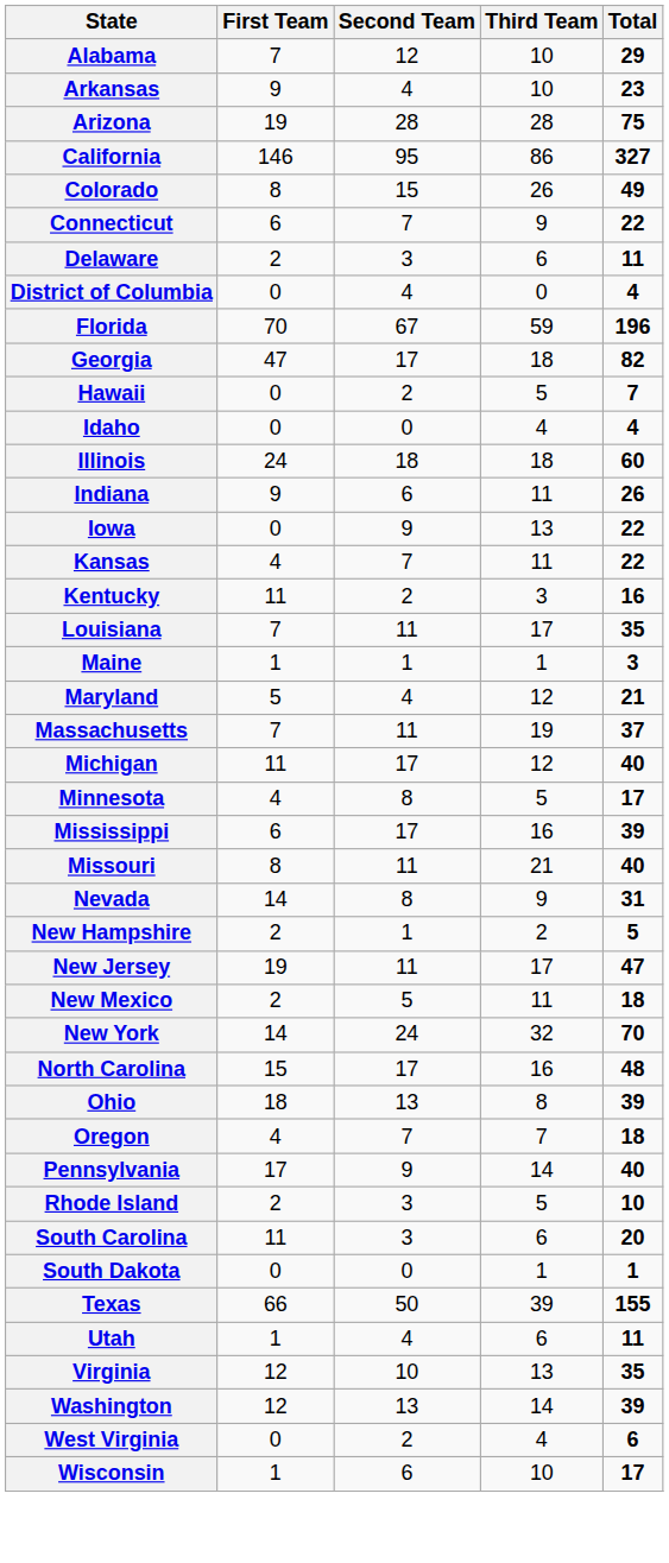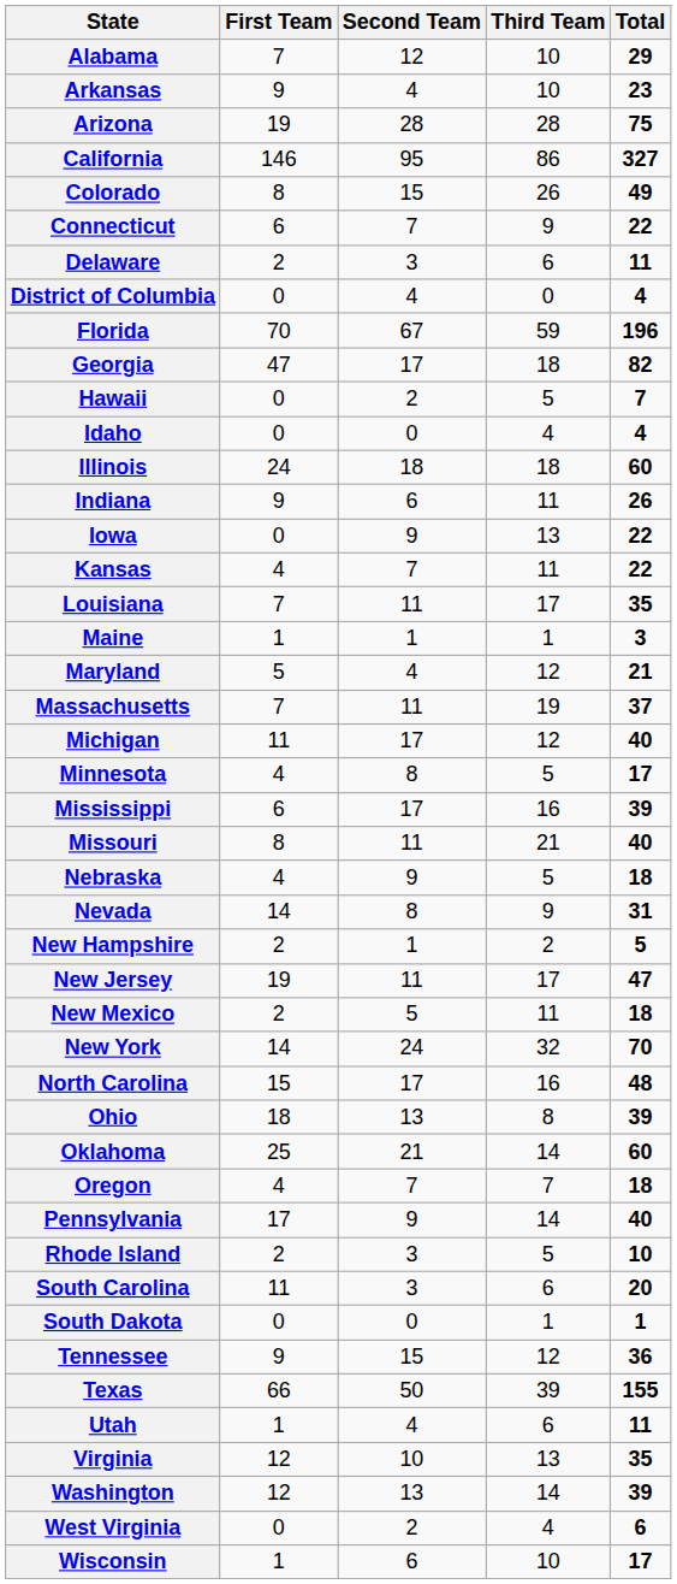 <table class="wikitable sortable" style="text-align:center">
 <tr>
 <th>State</th>
 <th>First Team</th>
 <th>Second Team</th>
 <th>Third Team</th>
 <th>Total</th>
 </tr>
 <tr>
 <th><a href='#'>Alabama</a></th>
 <td>7</td>
 <td>12</td>
 <td>10</td>
 <td><strong>29</strong></td>
 </tr>
 <tr>
 <th><a href='#'>Arkansas</a></th>
 <td>9</td>
 <td>4</td>
 <td>10</td>
 <td><strong>23</strong></td>
 </tr>
 <tr>
 <th><a href='#'>Arizona</a></th>
 <td>19</td>
 <td>28</td>
 <td>28</td>
 <td><strong>75</strong></td>
 </tr>
 <tr>
 <th><a href='#'>California</a></th>
 <td>146</td>
 <td>95</td>
 <td>86</td>
 <td><strong>327</strong></td>
 </tr>
 <tr>
 <th><a href='#'>Colorado</a></th>
 <td>8</td>
 <td>15</td>
 <td>26</td>
 <td><strong>49</strong></td>
 </tr>
 <tr>
 <th><a href='#'>Connecticut</a></th>
 <td>6</td>
 <td>7</td>
 <td>9</td>
 <td><strong>22</strong></td>
 </tr>
 <tr>
 <th><a href='#'>Delaware</a></th>
 <td>2</td>
 <td>3</td>
 <td>6</td>
 <td><strong>11</strong></td>
 </tr>
 <tr>
 <th><a href='#'>District of Columbia</a></th>
 <td>0</td>
 <td>4</td>
 <td>0</td>
 <td><strong>4</strong></td>
 </tr>
 <tr>
 <th><a href='#'>Florida</a></th>
 <td>70</td>
 <td>67</td>
 <td>59</td>
 <td><strong>196</strong></td>
 </tr>
 <tr>
 <th><a href='#'>Georgia</a></th>
 <td>47</td>
 <td>17</td>
 <td>18</td>
 <td><strong>82</strong></td>
 </tr>
 <tr>
 <th><a href='#'>Hawaii</a></th>
 <td>0</td>
 <td>2</td>
 <td>5</td>
 <td><strong>7</strong></td>
 </tr>
 <tr>
 <th><a href='#'>Idaho</a></th>
 <td>0</td>
 <td>0</td>
 <td>4</td>
 <td><strong>4</strong></td>
 </tr>
 <tr>
 <th><a href='#'>Illinois</a></th>
 <td>24</td>
 <td>18</td>
 <td>18</td>
 <td><strong>60</strong></td>
 </tr>
 <tr>
 <th><a href='#'>Indiana</a></th>
 <td>9</td>
 <td>6</td>
 <td>11</td>
 <td><strong>26</strong></td>
 </tr>
 <tr>
 <th><a href='#'>Iowa</a></th>
 <td>0</td>
 <td>9</td>
 <td>13</td>
 <td><strong>22</strong></td>
 </tr>
 <tr>
 <th><a href='#'>Kansas</a></th>
 <td>4</td>
 <td>7</td>
 <td>11</td>
 <td><strong>22</strong></td>
 </tr>
 <tr>
-<th><a href='#'>Kentucky</a></th>
-<td>11</td>
-<td>2</td>
-<td>3</td>
-<td><strong>16</strong></td>
-</tr>
-<tr>
 <th><a href='#'>Louisiana</a></th>
 <td>7</td>
 <td>11</td>
 <td>17</td>
 <td><strong>35</strong></td>
 </tr>
 <tr>
 <th><a href='#'>Maine</a></th>
 <td>1</td>
 <td>1</td>
 <td>1</td>
 <td><strong>3</strong></td>
 </tr>
 <tr>
 <th><a href='#'>Maryland</a></th>
 <td>5</td>
 <td>4</td>
 <td>12</td>
 <td><strong>21</strong></td>
 </tr>
 <tr>
 <th><a href='#'>Massachusetts</a></th>
 <td>7</td>
 <td>11</td>
 <td>19</td>
 <td><strong>37</strong></td>
 </tr>
 <tr>
 <th><a href='#'>Michigan</a></th>
 <td>11</td>
 <td>17</td>
 <td>12</td>
 <td><strong>40</strong></td>
 </tr>
 <tr>
 <th><a href='#'>Minnesota</a></th>
 <td>4</td>
 <td>8</td>
 <td>5</td>
 <td><strong>17</strong></td>
 </tr>
 <tr>
 <th><a href='#'>Mississippi</a></th>
 <td>6</td>
 <td>17</td>
 <td>16</td>
 <td><strong>39</strong></td>
 </tr>
 <tr>
 <th><a href='#'>Missouri</a></th>
 <td>8</td>
 <td>11</td>
 <td>21</td>
 <td><strong>40</strong></td>
 </tr>
 <tr>
+<th><a href='#'>Nebraska</a></th>
+<td>4</td>
+<td>9</td>
+<td>5</td>
+<td><strong>18</strong></td>
+</tr>
+<tr>
 <th><a href='#'>Nevada</a></th>
 <td>14</td>
 <td>8</td>
 <td>9</td>
 <td><strong>31</strong></td>
 </tr>
 <tr>
 <th><a href='#'>New Hampshire</a></th>
 <td>2</td>
 <td>1</td>
 <td>2</td>
 <td><strong>5</strong></td>
 </tr>
 <tr>
 <th><a href='#'>New Jersey</a></th>
 <td>19</td>
 <td>11</td>
 <td>17</td>
 <td><strong>47</strong></td>
 </tr>
 <tr>
 <th><a href='#'>New Mexico</a></th>
 <td>2</td>
 <td>5</td>
 <td>11</td>
 <td><strong>18</strong></td>
 </tr>
 <tr>
 <th><a href='#'>New York</a></th>
 <td>14</td>
 <td>24</td>
 <td>32</td>
 <td><strong>70</strong></td>
 </tr>
 <tr>
 <th><a href='#'>North Carolina</a></th>
 <td>15</td>
 <td>17</td>
 <td>16</td>
 <td><strong>48</strong></td>
 </tr>
 <tr>
 <th><a href='#'>Ohio</a></th>
 <td>18</td>
 <td>13</td>
 <td>8</td>
 <td><strong>39</strong></td>
 </tr>
 <tr>
+<th><a href='#'>Oklahoma</a></th>
+<td>25</td>
+<td>21</td>
+<td>14</td>
+<td><strong>60</strong></td>
+</tr>
+<tr>
 <th><a href='#'>Oregon</a></th>
 <td>4</td>
 <td>7</td>
 <td>7</td>
 <td><strong>18</strong></td>
 </tr>
 <tr>
 <th><a href='#'>Pennsylvania</a></th>
 <td>17</td>
 <td>9</td>
 <td>14</td>
 <td><strong>40</strong></td>
 </tr>
 <tr>
 <th><a href='#'>Rhode Island</a></th>
 <td>2</td>
 <td>3</td>
 <td>5</td>
 <td><strong>10</strong></td>
 </tr>
 <tr>
 <th><a href='#'>South Carolina</a></th>
 <td>11</td>
 <td>3</td>
 <td>6</td>
 <td><strong>20</strong></td>
 </tr>
 <tr>
 <th><a href='#'>South Dakota</a></th>
 <td>0</td>
 <td>0</td>
 <td>1</td>
 <td><strong>1</strong></td>
+</tr>
+<tr>
+<th><a href='#'>Tennessee</a></th>
+<td>9</td>
+<td>15</td>
+<td>12</td>
+<td><strong>36</strong></td>
 </tr>
 <tr>
 <th><a href='#'>Texas</a></th>
 <td>66</td>
 <td>50</td>
 <td>39</td>
 <td><strong>155</strong></td>
 </tr>
 <tr>
 <th><a href='#'>Utah</a></th>
 <td>1</td>
 <td>4</td>
 <td>6</td>
 <td><strong>11</strong></td>
 </tr>
 <tr>
 <th><a href='#'>Virginia</a></th>
 <td>12</td>
 <td>10</td>
 <td>13</td>
 <td><strong>35</strong></td>
 </tr>
 <tr>
 <th><a href='#'>Washington</a></th>
 <td>12</td>
 <td>13</td>
 <td>14</td>
 <td><strong>39</strong></td>
 </tr>
 <tr>
 <th><a href='#'>West Virginia</a></th>
 <td>0</td>
 <td>2</td>
 <td>4</td>
 <td><strong>6</strong></td>
 </tr>
 <tr>
 <th><a href='#'>Wisconsin</a></th>
 <td>1</td>
 <td>6</td>
 <td>10</td>
 <td><strong>17</strong></td>
 </tr>
 <tr>
 </tr>
 </table>
